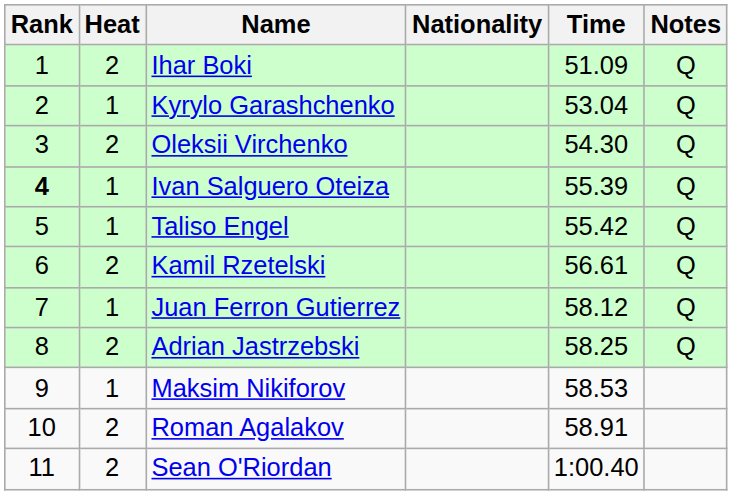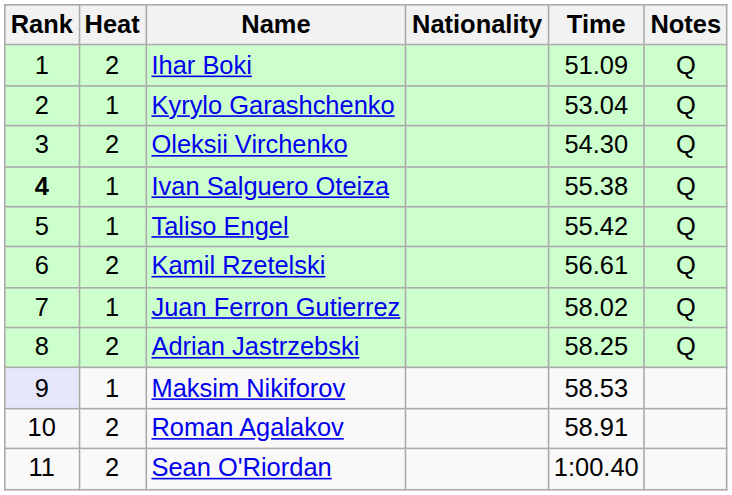 <table class="wikitable sortable" style="text-align:center">
 <tr>
 <th>Rank</th>
 <th>Heat</th>
 <th>Name</th>
 <th>Nationality</th>
 <th>Time</th>
 <th>Notes</th>
 </tr>
 <tr bgcolor=ccffcc>
 <td>1</td>
 <td>2</td>
 <td align=left><a href='#'>Ihar Boki</a></td>
 <td align=left></td>
 <td>51.09</td>
 <td>Q</td>
 </tr>
 <tr bgcolor=ccffcc>
 <td>2</td>
 <td>1</td>
 <td align=left><a href='#'>Kyrylo Garashchenko</a></td>
 <td align=left></td>
 <td>53.04</td>
 <td>Q</td>
 </tr>
 <tr bgcolor=ccffcc>
 <td>3</td>
 <td>2</td>
 <td align=left><a href='#'>Oleksii Virchenko</a></td>
 <td align=left></td>
 <td>54.30</td>
 <td>Q</td>
 </tr>
 <tr bgcolor=ccffcc>
 <td><strong>4</strong></td>
 <td>1</td>
 <td align=left><a href='#'>Ivan Salguero Oteiza</a></td>
 <td align=left></td>
-<td>55.39</td>
+<td>55.38</td>
 <td>Q</td>
 </tr>
 <tr bgcolor=ccffcc>
 <td>5</td>
 <td>1</td>
 <td align=left><a href='#'>Taliso Engel</a></td>
 <td align=left></td>
 <td>55.42</td>
 <td>Q</td>
 </tr>
 <tr bgcolor=ccffcc>
 <td>6</td>
 <td>2</td>
 <td align=left><a href='#'>Kamil Rzetelski</a></td>
 <td align=left></td>
 <td>56.61</td>
 <td>Q</td>
 </tr>
 <tr bgcolor=ccffcc>
 <td>7</td>
 <td>1</td>
 <td align=left><a href='#'>Juan Ferron Gutierrez</a></td>
 <td align=left></td>
-<td>58.12</td>
+<td>58.02</td>
 <td>Q</td>
 </tr>
 <tr bgcolor=ccffcc>
 <td>8</td>
 <td>2</td>
 <td align=left><a href='#'>Adrian Jastrzebski</a></td>
 <td align=left></td>
 <td>58.25</td>
 <td>Q</td>
 </tr>
 <tr>
-<td>9</td>
+<td style="background: lavender;">9</td>
 <td>1</td>
 <td align=left><a href='#'>Maksim Nikiforov</a></td>
 <td align=left></td>
 <td>58.53</td>
 <td></td>
 </tr>
 <tr>
 <td>10</td>
 <td>2</td>
 <td align=left><a href='#'>Roman Agalakov</a></td>
 <td align=left></td>
 <td>58.91</td>
 <td></td>
 </tr>
 <tr>
 <td>11</td>
 <td>2</td>
 <td align=left><a href='#'>Sean O'Riordan</a></td>
 <td align=left></td>
 <td>1:00.40</td>
 <td></td>
 </tr>
 </table>
